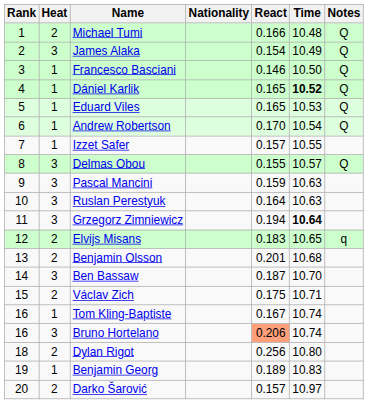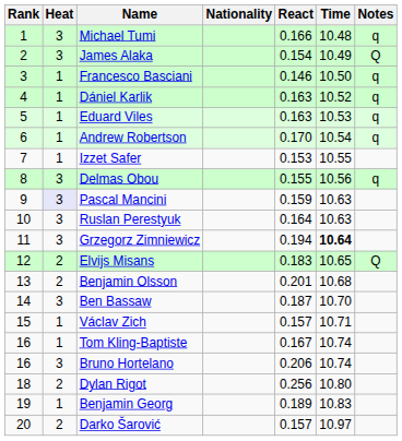 <table class="wikitable sortable" style="text-align:center">
 <tr>
 <th>Rank</th>
 <th>Heat</th>
 <th>Name</th>
 <th>Nationality</th>
 <th>React</th>
 <th>Time</th>
 <th>Notes</th>
 </tr>
 <tr bgcolor=ccffcc>
 <td>1</td>
-<td>2</td>
+<td>3</td>
 <td align="left"><a href='#'>Michael Tumi</a></td>
 <td align=left></td>
 <td>0.166</td>
 <td>10.48</td>
-<td>Q</td>
+<td>q</td>
 </tr>
 <tr bgcolor=ccffcc>
 <td>2</td>
 <td>3</td>
 <td align="left"><a href='#'>James Alaka</a></td>
 <td align=left></td>
 <td>0.154</td>
 <td>10.49</td>
 <td>Q</td>
 </tr>
 <tr bgcolor=ccffcc>
 <td>3</td>
 <td>1</td>
 <td align="left"><a href='#'>Francesco Basciani</a></td>
 <td align=left></td>
 <td>0.146</td>
 <td>10.50</td>
-<td>Q</td>
+<td>q</td>
 </tr>
 <tr bgcolor=ccffcc>
 <td>4</td>
 <td>1</td>
 <td align="left"><a href='#'>Dániel Karlik</a></td>
 <td align=left></td>
-<td>0.165</td>
-<td><strong>10.52</strong></td>
-<td>Q</td>
+<td>0.163</td>
+<td>10.52</td>
+<td>q</td>
 </tr>
 <tr bgcolor=ddffdd>
 <td>5</td>
 <td>1</td>
 <td align="left"><a href='#'>Eduard Viles</a></td>
 <td align=left></td>
-<td>0.165</td>
+<td>0.163</td>
 <td>10.53</td>
-<td>Q</td>
+<td>q</td>
 </tr>
 <tr bgcolor=ddffdd>
 <td>6</td>
 <td>1</td>
 <td align="left"><a href='#'>Andrew Robertson</a></td>
 <td align=left></td>
 <td>0.170</td>
 <td>10.54</td>
-<td>Q</td>
+<td>q</td>
 </tr>
 <tr>
 <td>7</td>
 <td>1</td>
 <td align="left"><a href='#'>Izzet Safer</a></td>
 <td align=left></td>
-<td>0.157</td>
+<td>0.153</td>
 <td>10.55</td>
 <td></td>
 </tr>
 <tr bgcolor=ccffcc>
 <td>8</td>
 <td>3</td>
 <td align="left"><a href='#'>Delmas Obou</a></td>
 <td align=left></td>
 <td>0.155</td>
-<td>10.57</td>
-<td>Q</td>
+<td>10.56</td>
+<td>q</td>
 </tr>
 <tr>
 <td>9</td>
-<td>3</td>
+<td style="background: lavender;">3</td>
 <td align="left"><a href='#'>Pascal Mancini</a></td>
 <td align=left></td>
 <td>0.159</td>
 <td>10.63</td>
 <td></td>
 </tr>
 <tr>
 <td>10</td>
 <td>3</td>
 <td align="left"><a href='#'>Ruslan Perestyuk</a></td>
 <td align=left></td>
 <td>0.164</td>
 <td>10.63</td>
 <td></td>
 </tr>
 <tr>
 <td>11</td>
 <td>3</td>
 <td align="left"><a href='#'>Grzegorz Zimniewicz</a></td>
 <td align=left></td>
 <td>0.194</td>
 <td><strong>10.64</strong></td>
 <td></td>
 </tr>
 <tr bgcolor=ccffcc>
 <td>12</td>
 <td>2</td>
 <td align="left"><a href='#'>Elvijs Misans</a></td>
 <td align=left></td>
 <td>0.183</td>
 <td>10.65</td>
-<td>q</td>
+<td>Q</td>
 </tr>
 <tr>
 <td>13</td>
 <td>2</td>
 <td align="left"><a href='#'>Benjamin Olsson</a></td>
 <td align=left></td>
 <td>0.201</td>
 <td>10.68</td>
 <td></td>
 </tr>
 <tr>
 <td>14</td>
 <td>3</td>
 <td align="left"><a href='#'>Ben Bassaw</a></td>
 <td align=left></td>
 <td>0.187</td>
 <td>10.70</td>
 <td></td>
 </tr>
 <tr>
 <td>15</td>
-<td>2</td>
+<td>1</td>
 <td align="left"><a href='#'>Václav Zich</a></td>
 <td align=left></td>
-<td>0.175</td>
+<td>0.157</td>
 <td>10.71</td>
 <td></td>
 </tr>
 <tr>
 <td>16</td>
 <td>1</td>
 <td align="left"><a href='#'>Tom Kling-Baptiste</a></td>
 <td align=left></td>
 <td>0.167</td>
 <td>10.74</td>
 <td></td>
 </tr>
 <tr>
 <td>16</td>
 <td>3</td>
 <td align="left"><a href='#'>Bruno Hortelano</a></td>
 <td align=left></td>
-<td style="background: lightsalmon;">0.206</td>
+<td>0.206</td>
 <td>10.74</td>
 <td></td>
 </tr>
 <tr>
 <td>18</td>
 <td>2</td>
 <td align="left"><a href='#'>Dylan Rigot</a></td>
 <td align=left></td>
 <td>0.256</td>
 <td>10.80</td>
 <td></td>
 </tr>
 <tr>
 <td>19</td>
 <td>1</td>
 <td align="left"><a href='#'>Benjamin Georg</a></td>
 <td align=left></td>
 <td>0.189</td>
 <td>10.83</td>
 <td></td>
 </tr>
 <tr>
 <td>20</td>
 <td>2</td>
 <td align="left"><a href='#'>Darko Šarović</a></td>
 <td align=left></td>
 <td>0.157</td>
 <td>10.97</td>
 <td></td>
 </tr>
 </table>
